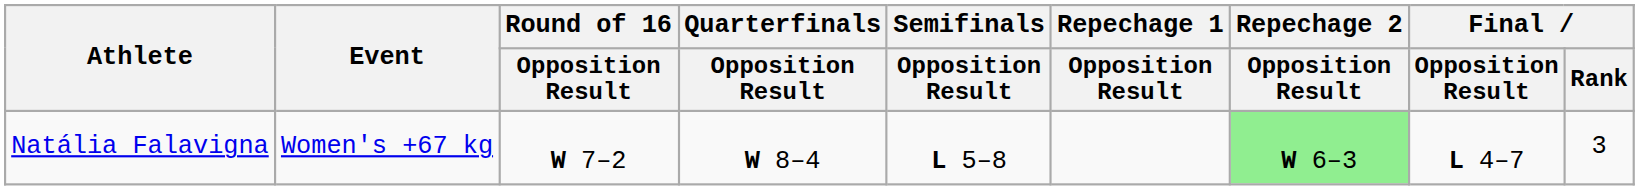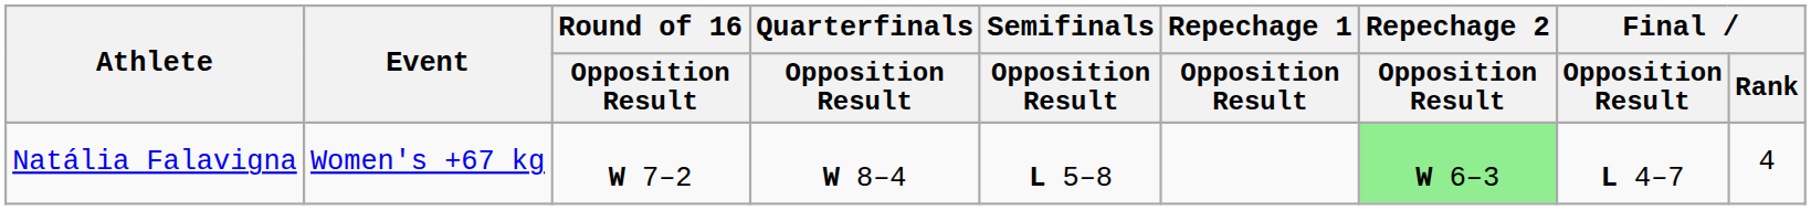 <table class="wikitable" style="font-size:90%;">
 <tr>
 <th rowspan=2>Athlete</th>
 <th rowspan=2>Event</th>
 <th>Round of 16</th>
 <th>Quarterfinals</th>
 <th>Semifinals</th>
 <th>Repechage 1</th>
 <th>Repechage 2</th>
 <th colspan=2>Final / </th>
 </tr>
 <tr style="font-size:95%">
 <th>Opposition<br>Result</th>
 <th>Opposition<br>Result</th>
 <th>Opposition<br>Result</th>
 <th>Opposition<br>Result</th>
 <th>Opposition<br>Result</th>
 <th>Opposition<br>Result</th>
 <th>Rank</th>
 </tr>
 <tr align=center>
 <td align=left><a href='#'>Natália Falavigna</a></td>
 <td align=left><a href='#'>Women's +67 kg</a></td>
 <td><br><strong>W</strong> 7–2</td>
 <td><br><strong>W</strong> 8–4</td>
 <td><br><strong>L</strong> 5–8</td>
 <td></td>
 <td style="background: lightgreen;"><br><strong>W</strong> 6–3</td>
 <td><br><strong>L</strong> 4–7</td>
-<td>3</td>
+<td>4</td>
 </tr>
 </table>
